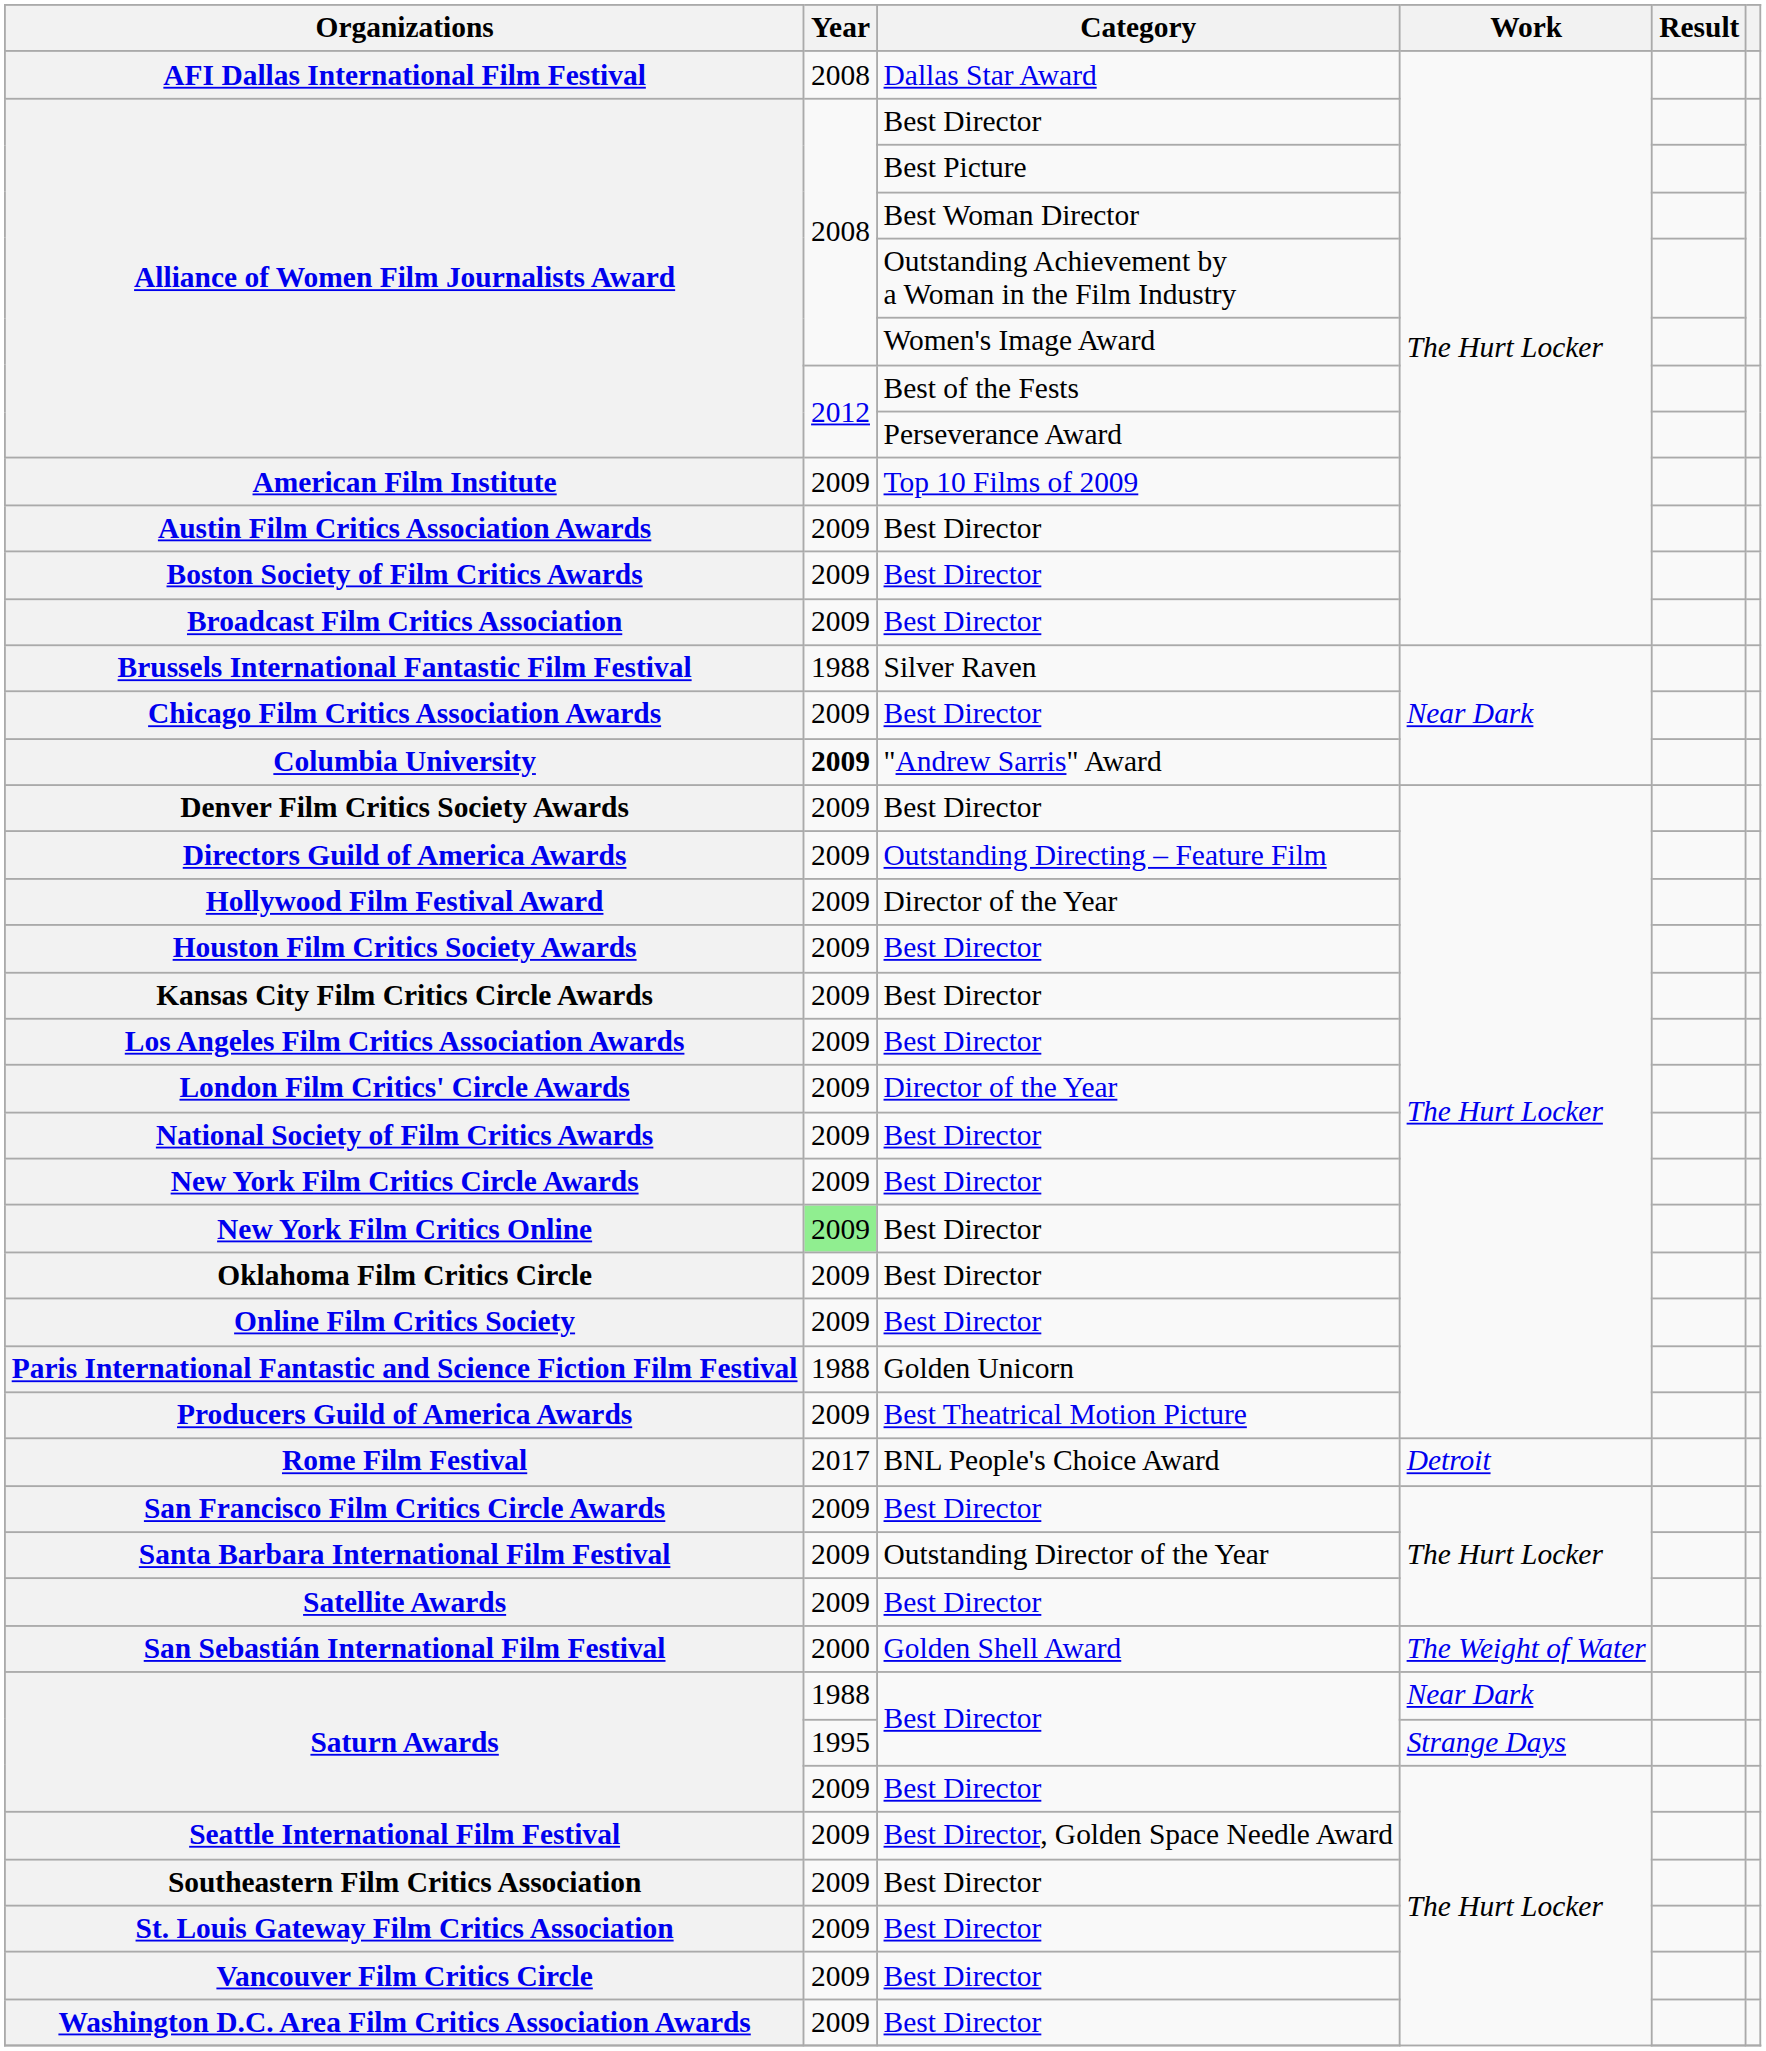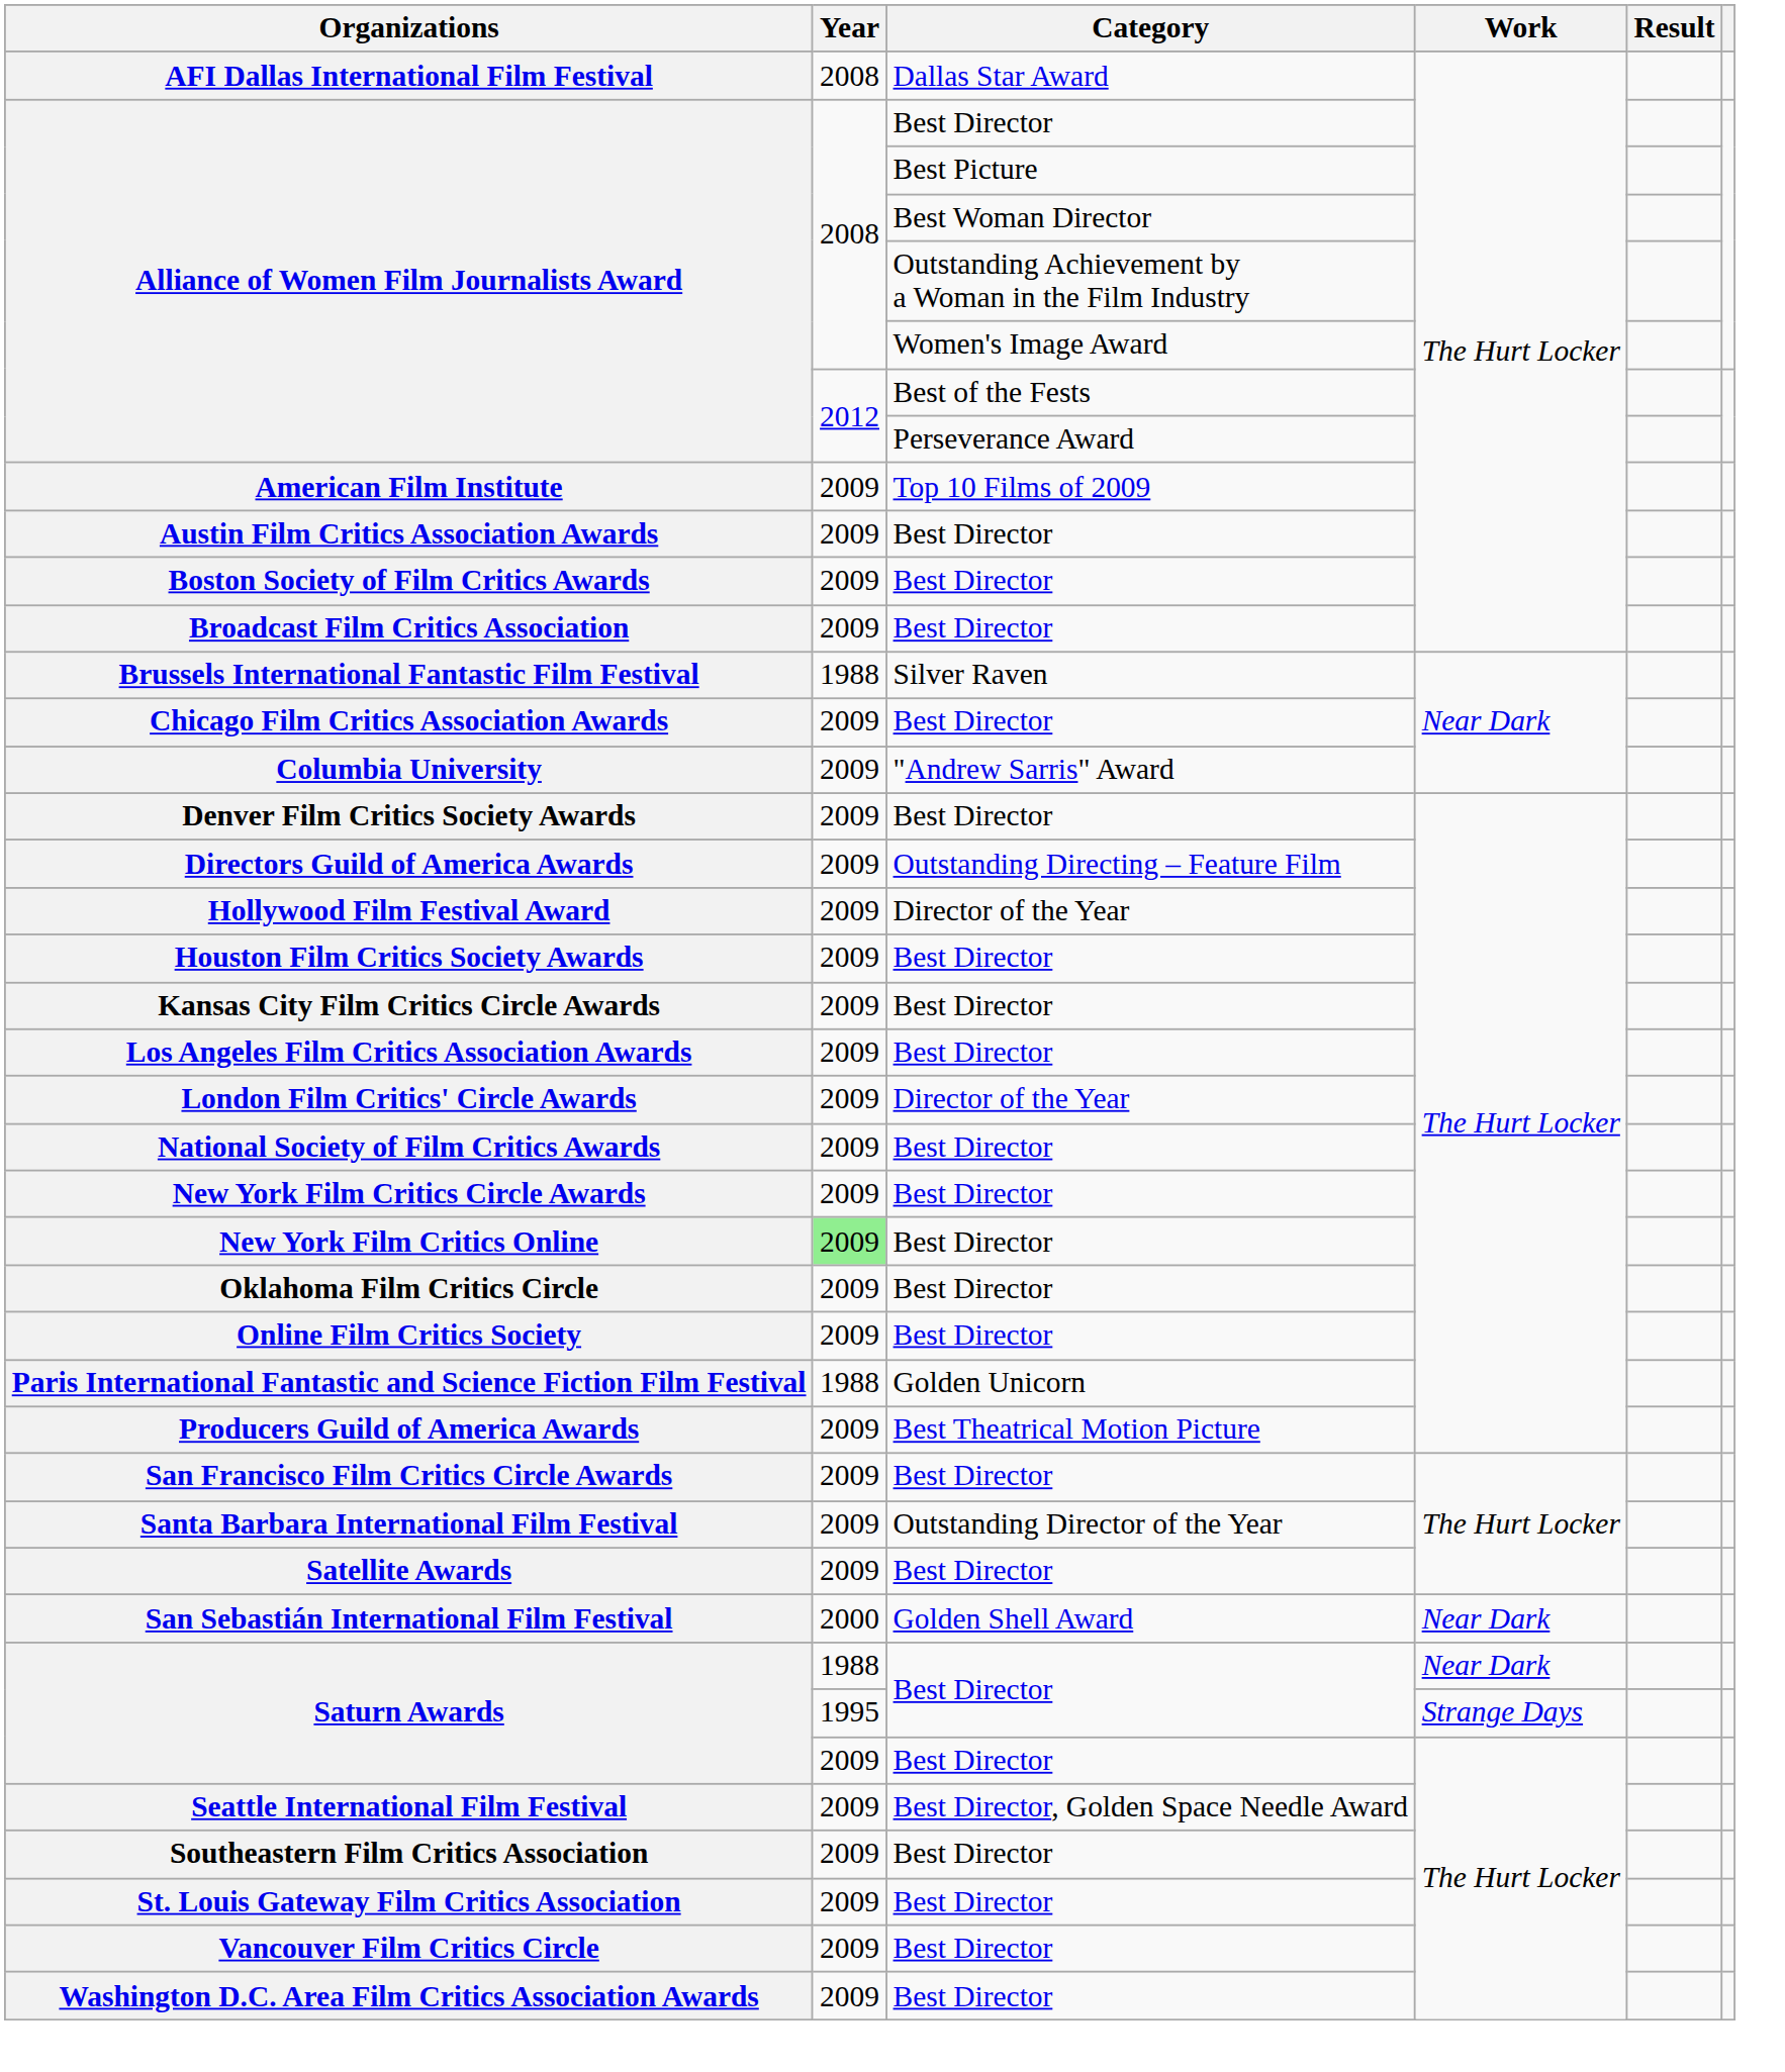 <table class= "wikitable plainrowheaders sortable">
 <tr>
 <th>Organizations</th>
 <th scope="col">Year</th>
 <th scope="col">Category</th>
 <th scope="col">Work</th>
 <th scope="col">Result</th>
 <th scope="col" class="unsortable"></th>
 </tr>
 <tr>
 <th scope="row" rowspan="1"><a href='#'>AFI Dallas International Film Festival</a></th>
 <td style="text-align:center;">2008</td>
 <td><a href='#'>Dallas Star Award</a></td>
 <td rowspan=12><em>The Hurt Locker</em></td>
 <td></td>
 <td></td>
 </tr>
 <tr>
 <th scope="row" rowspan="7"><a href='#'>Alliance of Women Film Journalists Award</a></th>
 <td style="text-align:center;", rowspan="5">2008</td>
 <td>Best Director</td>
 <td></td>
 <td style="text-align:center;", rowspan="5"></td>
 </tr>
 <tr>
 <td>Best Picture</td>
 <td></td>
 </tr>
 <tr>
 <td>Best Woman Director</td>
 <td></td>
 </tr>
 <tr>
 <td>Outstanding Achievement by<br>a Woman in the Film Industry</td>
 <td></td>
 </tr>
 <tr>
 <td>Women's Image Award</td>
 <td></td>
 </tr>
 <tr>
 <td style="text-align:center;", rowspan="2"><a href='#'>2012</a></td>
 <td>Best of the Fests</td>
 <td></td>
 <td rowspan="2"></td>
 </tr>
 <tr>
 <td>Perseverance Award</td>
 <td></td>
 </tr>
 <tr>
 <th scope="row" rowspan="1"><a href='#'>American Film Institute</a></th>
 <td style="text-align:center;">2009</td>
 <td><a href='#'>Top 10 Films of 2009</a></td>
 <td></td>
 <td></td>
 </tr>
 <tr>
 <th scope="row" rowspan="1"><a href='#'>Austin Film Critics Association Awards</a></th>
 <td style="text-align:center;">2009</td>
 <td>Best Director</td>
 <td></td>
 <td></td>
 </tr>
 <tr>
 <th scope="row" rowspan="1"><a href='#'>Boston Society of Film Critics Awards</a></th>
 <td style="text-align:center;">2009</td>
 <td><a href='#'>Best Director</a></td>
 <td></td>
 <td></td>
 </tr>
 <tr>
 <th scope="row" rowspan="1"><a href='#'>Broadcast Film Critics Association</a></th>
 <td style="text-align:center;">2009</td>
 <td><a href='#'>Best Director</a></td>
 <td></td>
 <td></td>
 </tr>
 <tr>
 <th scope="row" rowspan="1"><a href='#'>Brussels International Fantastic Film Festival</a></th>
 <td style="text-align:center;", rowspan="1">1988</td>
 <td>Silver Raven</td>
 <td rowspan="3"><em><a href='#'>Near Dark</a></em></td>
 <td></td>
 <td></td>
 </tr>
 <tr>
 <th scope="row" rowspan="1"><a href='#'>Chicago Film Critics Association Awards</a></th>
 <td style="text-align:center;">2009</td>
 <td><a href='#'>Best Director</a></td>
 <td></td>
 <td></td>
 </tr>
 <tr>
 <th scope="row" rowspan="1"><a href='#'>Columbia University</a></th>
-<td style="text-align:center;"><strong>2009</strong></td>
+<td style="text-align:center;">2009</td>
 <td>"<a href='#'>Andrew Sarris</a>" Award</td>
 <td></td>
 <td></td>
 </tr>
 <tr>
 <th scope="row" rowspan="1">Denver Film Critics Society Awards</th>
 <td style="text-align:center;">2009</td>
 <td>Best Director</td>
 <td rowspan=14><em><a href='#'>The Hurt Locker</a></em></td>
 <td></td>
 <td></td>
 </tr>
 <tr>
 <th scope="row" rowspan="1"><a href='#'>Directors Guild of America Awards</a></th>
 <td style="text-align:center;">2009</td>
 <td><a href='#'>Outstanding Directing – Feature Film</a></td>
 <td></td>
 <td></td>
 </tr>
 <tr>
 <th scope="row" rowspan="1"><a href='#'>Hollywood Film Festival Award</a></th>
 <td style="text-align:center;">2009</td>
 <td>Director of the Year</td>
 <td></td>
 <td></td>
 </tr>
 <tr>
 <th scope="row" rowspan="1"><a href='#'>Houston Film Critics Society Awards</a></th>
 <td style="text-align:center;">2009</td>
 <td><a href='#'>Best Director</a></td>
 <td></td>
 <td></td>
 </tr>
 <tr>
 <th scope="row" rowspan="1">Kansas City Film Critics Circle Awards</th>
 <td style="text-align:center;">2009</td>
 <td>Best Director</td>
 <td></td>
 <td></td>
 </tr>
 <tr>
 <th scope="row" rowspan="1"><a href='#'>Los Angeles Film Critics Association Awards</a></th>
 <td style="text-align:center;">2009</td>
 <td><a href='#'>Best Director</a></td>
 <td></td>
 <td></td>
 </tr>
 <tr>
 <th scope="row" rowspan="1"><a href='#'>London Film Critics' Circle Awards</a></th>
 <td style="text-align:center;">2009</td>
 <td><a href='#'>Director of the Year</a></td>
 <td></td>
 <td></td>
 </tr>
 <tr>
 <th scope="row" rowspan="1"><a href='#'>National Society of Film Critics Awards</a></th>
 <td style="text-align:center;">2009</td>
 <td><a href='#'>Best Director</a></td>
 <td></td>
 <td></td>
 </tr>
 <tr>
 <th scope="row" rowspan="1"><a href='#'>New York Film Critics Circle Awards</a></th>
 <td style="text-align:center;">2009</td>
 <td><a href='#'>Best Director</a></td>
 <td></td>
 <td></td>
 </tr>
 <tr>
 <th scope="row" rowspan="1"><a href='#'>New York Film Critics Online</a></th>
 <td style="background: lightgreen; text-align:center;">2009</td>
 <td>Best Director</td>
 <td></td>
 <td></td>
 </tr>
 <tr>
 <th scope="row" rowspan="1">Oklahoma Film Critics Circle</th>
 <td style="text-align:center;">2009</td>
 <td>Best Director</td>
 <td></td>
 <td></td>
 </tr>
 <tr>
 <th scope="row" rowspan="1"><a href='#'>Online Film Critics Society</a></th>
 <td style="text-align:center;">2009</td>
 <td><a href='#'>Best Director</a></td>
 <td></td>
 <td></td>
 </tr>
 <tr>
 <th scope="row" rowspan="1"><a href='#'>Paris International Fantastic and Science Fiction Film Festival</a></th>
 <td style="text-align:center;">1988</td>
 <td>Golden Unicorn</td>
 <td></td>
 <td></td>
 </tr>
 <tr>
 <th scope="row" rowspan="1"><a href='#'>Producers Guild of America Awards</a></th>
 <td style="text-align:center;">2009</td>
 <td><a href='#'>Best Theatrical Motion Picture</a></td>
 <td></td>
 <td></td>
 </tr>
 <tr>
-<th scope="row" rowspan="1"><a href='#'>Rome Film Festival</a></th>
-<td style="text-align:center;">2017</td>
-<td>BNL People's Choice Award</td>
-<td><em><a href='#'>Detroit</a></em></td>
-<td></td>
-<td></td>
-</tr>
-<tr>
 <th scope="row" rowspan="1"><a href='#'>San Francisco Film Critics Circle Awards</a></th>
 <td style="text-align:center;">2009</td>
 <td><a href='#'>Best Director</a></td>
 <td rowspan=3><em>The Hurt Locker</em></td>
 <td></td>
 <td></td>
 </tr>
 <tr>
 <th scope="row" rowspan="1"><a href='#'>Santa Barbara International Film Festival</a></th>
 <td style="text-align:center;">2009</td>
 <td>Outstanding Director of the Year</td>
 <td></td>
 <td></td>
 </tr>
 <tr>
 <th scope="row" rowspan="1"><a href='#'>Satellite Awards</a></th>
 <td style="text-align:center;">2009</td>
 <td><a href='#'>Best Director</a></td>
 <td></td>
 <td></td>
 </tr>
 <tr>
 <th scope="row" rowspan="1"><a href='#'>San Sebastián International Film Festival</a></th>
 <td style="text-align:center;">2000</td>
 <td><a href='#'>Golden Shell Award</a></td>
-<td><em><a href='#'>The Weight of Water</a></em></td>
+<td><em><a href='#'>Near Dark</a></em></td>
 <td></td>
 <td></td>
 </tr>
 <tr>
 <th scope="row" rowspan="3"><a href='#'>Saturn Awards</a></th>
 <td style="text-align:center;", rowspan=1>1988</td>
 <td rowspan="2"><a href='#'>Best Director</a></td>
 <td><em><a href='#'>Near Dark</a></em></td>
 <td></td>
 <td></td>
 </tr>
 <tr>
 <td style="text-align:center;">1995</td>
 <td><em><a href='#'>Strange Days</a></em></td>
 <td></td>
 <td></td>
 </tr>
 <tr>
 <td style="text-align:center;">2009</td>
 <td><a href='#'>Best Director</a></td>
 <td rowspan=7><em>The Hurt Locker</em></td>
 <td></td>
 <td></td>
 </tr>
 <tr>
 <th scope="row" rowspan="1"><a href='#'>Seattle International Film Festival</a></th>
 <td style="text-align:center;">2009</td>
 <td><a href='#'>Best Director</a>, Golden Space Needle Award</td>
 <td></td>
 <td></td>
 </tr>
 <tr>
 <th scope="row" rowspan="1">Southeastern Film Critics Association</th>
 <td style="text-align:center;">2009</td>
 <td>Best Director</td>
 <td></td>
 <td></td>
 </tr>
 <tr>
 <th scope="row" rowspan="1"><a href='#'>St. Louis Gateway Film Critics Association</a></th>
 <td style="text-align:center;">2009</td>
 <td><a href='#'>Best Director</a></td>
 <td></td>
 <td></td>
 </tr>
 <tr>
 <th scope="row" rowspan="1"><a href='#'>Vancouver Film Critics Circle</a></th>
 <td style="text-align:center;">2009</td>
 <td><a href='#'>Best Director</a></td>
 <td></td>
 <td></td>
 </tr>
 <tr>
 <th scope="row" rowspan="1"><a href='#'>Washington D.C. Area Film Critics Association Awards</a></th>
 <td style="text-align:center;">2009</td>
 <td><a href='#'>Best Director</a></td>
 <td></td>
 <td></td>
 </tr>
 <tr>
 </tr>
 </table>
